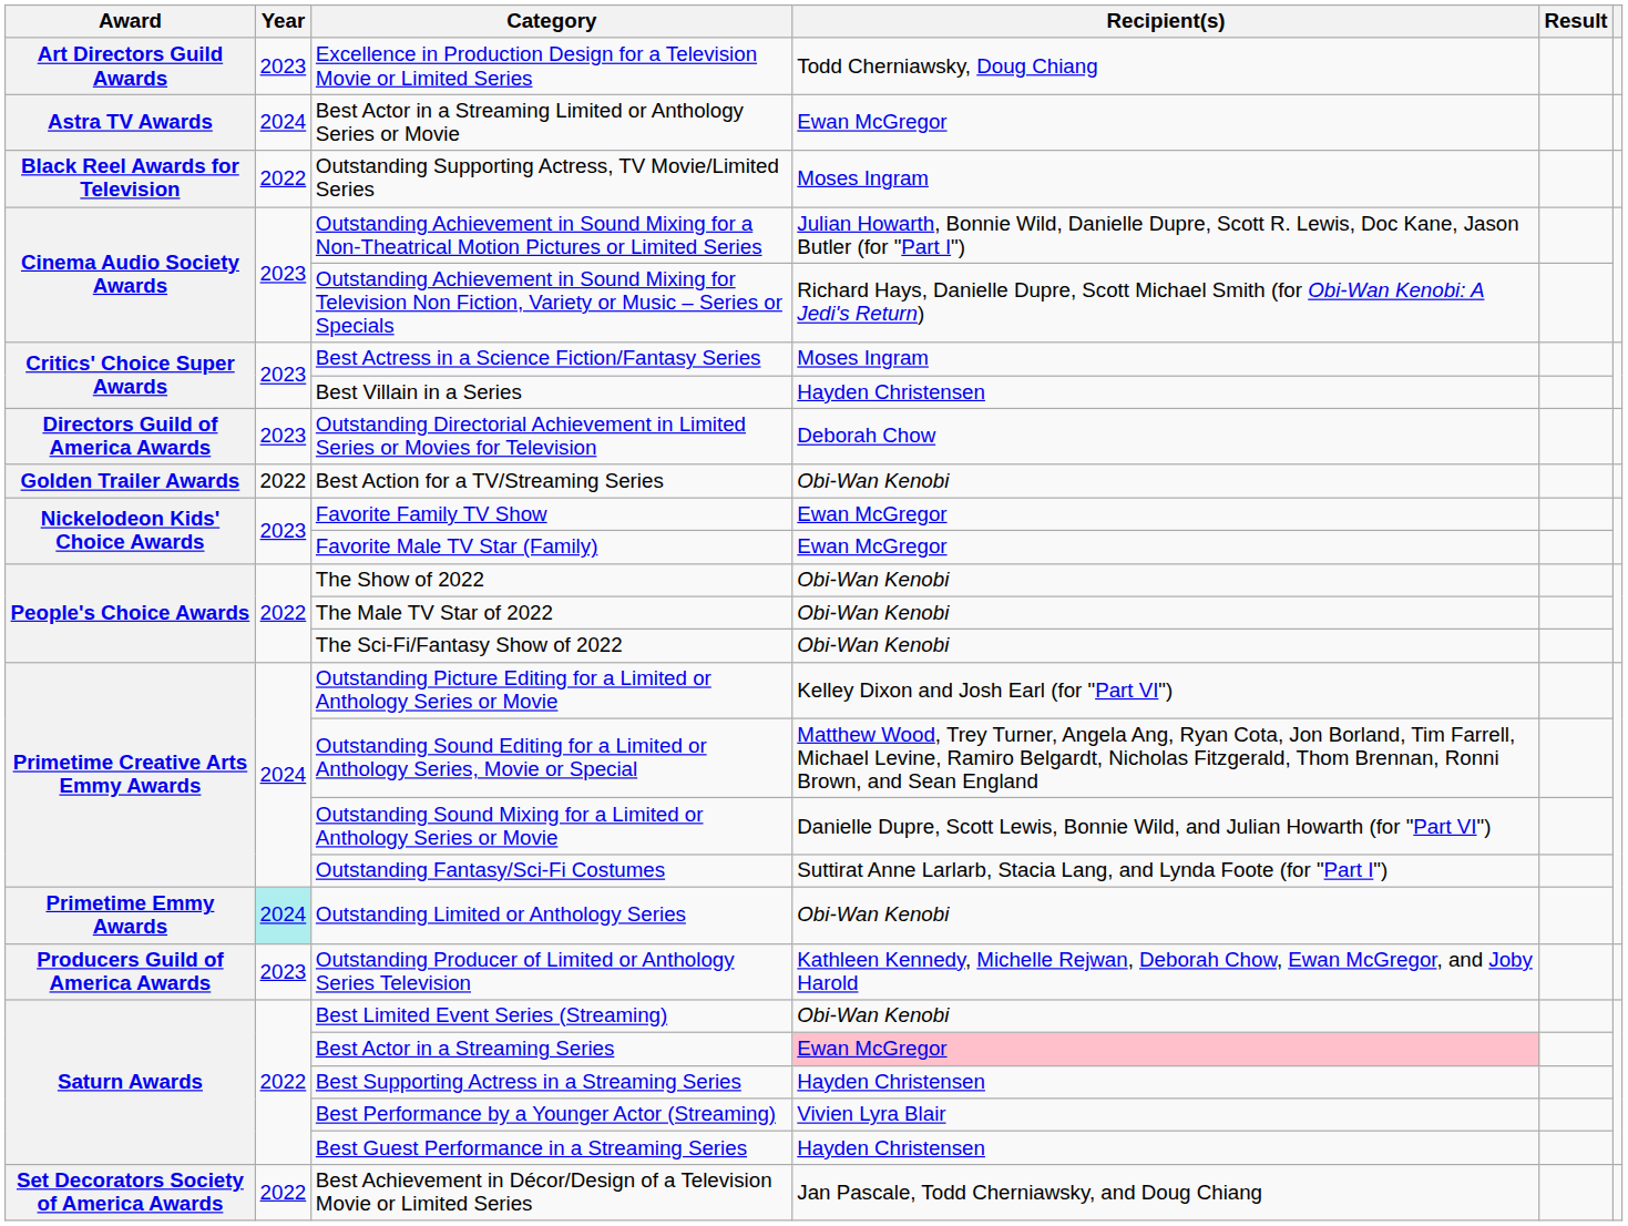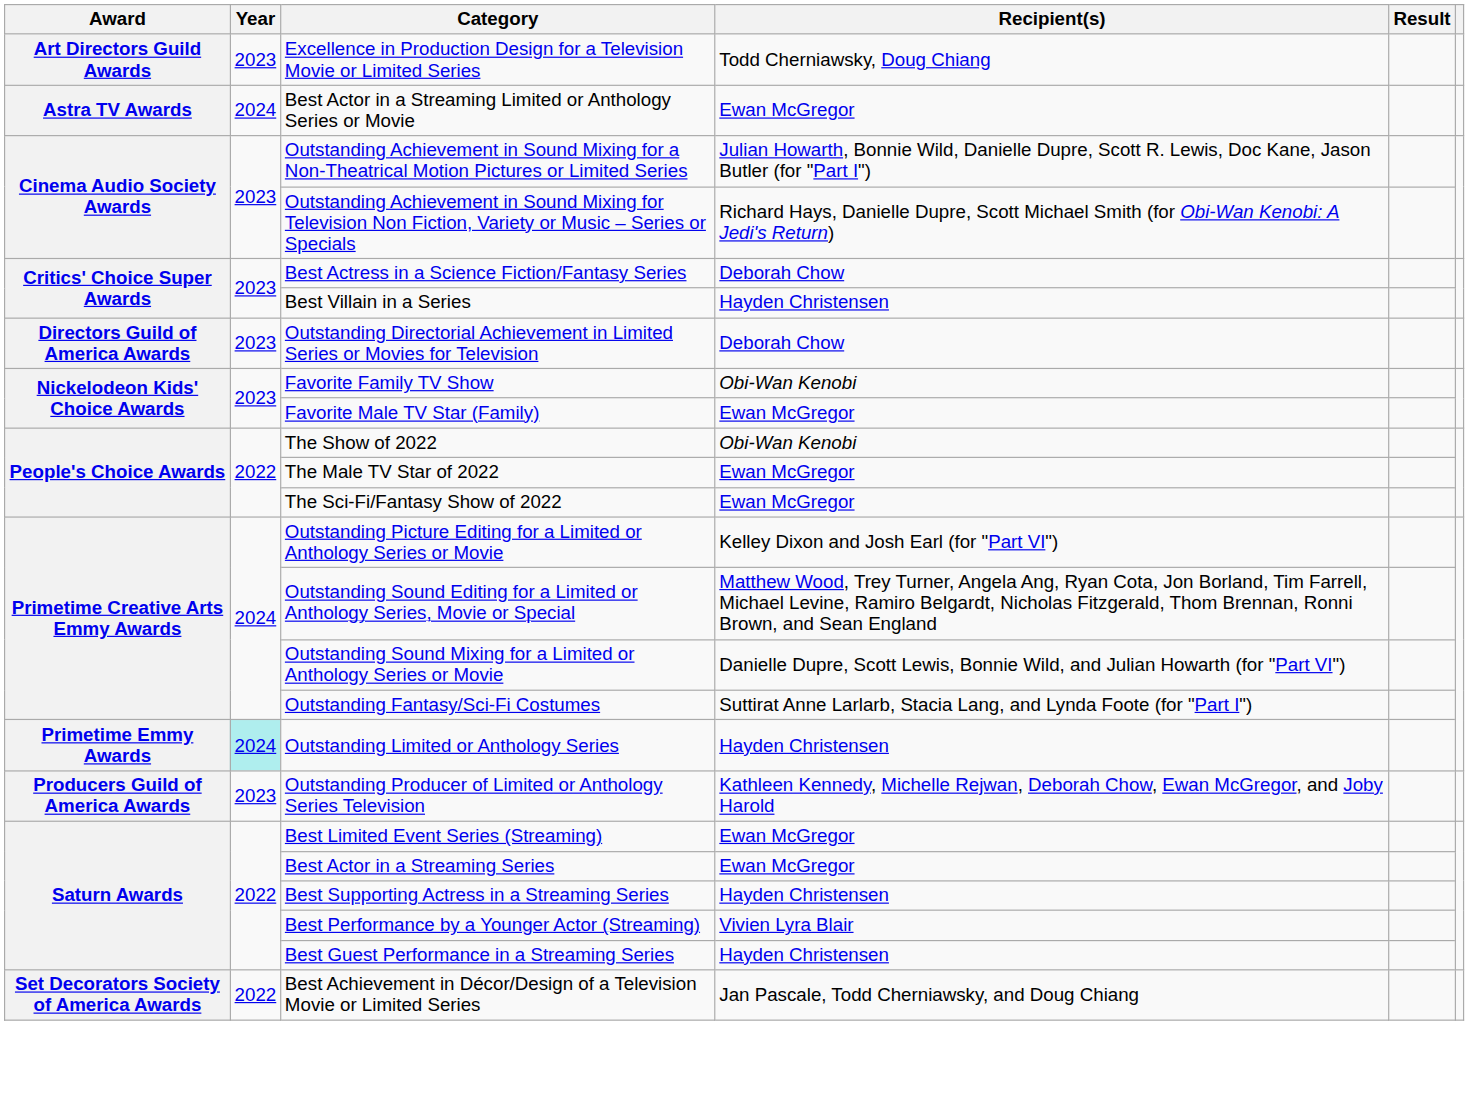 <table class="wikitable plainrowheaders sortable">
 <tr>
 <th scope="col">Award</th>
 <th scope="col">Year</th>
 <th scope="col" class="unsortable">Category</th>
 <th scope="col" class="unsortable">Recipient(s)</th>
 <th scope="col">Result</th>
 <th scope="col" class="unsortable"></th>
 </tr>
 <tr>
 <th scope="row"><a href='#'>Art Directors Guild Awards</a></th>
 <td style="text-align:center;"><a href='#'>2023</a></td>
 <td><a href='#'>Excellence in Production Design for a Television Movie or Limited Series</a></td>
 <td>Todd Cherniawsky, <a href='#'>Doug Chiang</a></td>
 <td></td>
 <td style="text-align:center;"></td>
 </tr>
 <tr>
 <th scope="row"><a href='#'>Astra TV Awards</a></th>
 <td style="text-align:center;"><a href='#'>2024</a></td>
 <td>Best Actor in a Streaming Limited or Anthology Series or Movie</td>
 <td><a href='#'>Ewan McGregor</a></td>
 <td></td>
 <td style="text-align:center;"></td>
 </tr>
 <tr>
-<th scope="row"><a href='#'>Black Reel Awards for Television</a></th>
-<td style="text-align: center;"><a href='#'>2022</a></td>
-<td>Outstanding Supporting Actress, TV Movie/Limited Series</td>
-<td><a href='#'>Moses Ingram</a></td>
-<td></td>
-<td style="text-align:center;"></td>
-</tr>
-<tr>
 <th scope="rowgroup" rowspan="2"><a href='#'>Cinema Audio Society Awards</a></th>
 <td rowspan="2" style="text-align:center;"><a href='#'>2023</a></td>
 <td><a href='#'>Outstanding Achievement in Sound Mixing for a Non-Theatrical Motion Pictures or Limited Series</a></td>
 <td><a href='#'>Julian Howarth</a>, Bonnie Wild, Danielle Dupre, Scott R. Lewis, Doc Kane, Jason Butler (for "<a href='#'>Part I</a>")</td>
 <td></td>
 <td rowspan="2" style="text-align:center;"></td>
 </tr>
 <tr>
 <td><a href='#'>Outstanding Achievement in Sound Mixing for Television Non Fiction, Variety or Music – Series or Specials</a></td>
 <td>Richard Hays, Danielle Dupre, Scott Michael Smith (for <em><a href='#'>Obi-Wan Kenobi: A Jedi's Return</a></em>)</td>
 <td></td>
 </tr>
 <tr>
 <th scope="rowgroup" rowspan="2"><a href='#'>Critics' Choice Super Awards</a></th>
 <td rowspan="2" style="text-align: center;"><a href='#'>2023</a></td>
 <td><a href='#'>Best Actress in a Science Fiction/Fantasy Series</a></td>
-<td><a href='#'>Moses Ingram</a></td>
+<td><a href='#'>Deborah Chow</a></td>
 <td></td>
 <td rowspan="2" style="text-align:center;"></td>
 </tr>
 <tr>
 <td>Best Villain in a Series</td>
 <td><a href='#'>Hayden Christensen</a></td>
 <td></td>
 </tr>
 <tr>
 <th scope="row"><a href='#'>Directors Guild of America Awards</a></th>
 <td style="text-align:center;"><a href='#'>2023</a></td>
 <td><a href='#'>Outstanding Directorial Achievement in Limited Series or Movies for Television</a></td>
 <td><a href='#'>Deborah Chow</a></td>
 <td></td>
 <td style="text-align:center;"></td>
 </tr>
 <tr>
-<th scope="row"><a href='#'>Golden Trailer Awards</a></th>
-<td style="text-align: center;">2022</td>
-<td>Best Action for a TV/Streaming Series</td>
-<td><em>Obi-Wan Kenobi</em></td>
-<td></td>
-<td style="text-align:center;"></td>
-</tr>
-<tr>
 <th scope="rowgroup" rowspan="2"><a href='#'>Nickelodeon Kids' Choice Awards</a></th>
 <td rowspan="2" style="text-align:center;"><a href='#'>2023</a></td>
 <td><a href='#'>Favorite Family TV Show</a></td>
-<td><a href='#'>Ewan McGregor</a></td>
+<td><em>Obi-Wan Kenobi</em></td>
 <td></td>
 <td rowspan="2" style="text-align:center;"></td>
 </tr>
 <tr>
 <td><a href='#'>Favorite Male TV Star (Family)</a></td>
 <td><a href='#'>Ewan McGregor</a></td>
 <td></td>
 </tr>
 <tr>
 <th scope="rowgroup" rowspan="3"><a href='#'>People's Choice Awards</a></th>
 <td rowspan="3" style="text-align: center;"><a href='#'>2022</a></td>
 <td>The Show of 2022</td>
 <td><em>Obi-Wan Kenobi</em></td>
 <td></td>
 <td rowspan="3" style="text-align: center;"></td>
 </tr>
 <tr>
 <td>The Male TV Star of 2022</td>
-<td><em>Obi-Wan Kenobi</em></td>
+<td><a href='#'>Ewan McGregor</a></td>
 <td></td>
 </tr>
 <tr>
 <td>The Sci-Fi/Fantasy Show of 2022</td>
-<td><em>Obi-Wan Kenobi</em></td>
+<td><a href='#'>Ewan McGregor</a></td>
 <td></td>
 </tr>
 <tr>
 <th scope="rowgroup" rowspan="4"><a href='#'>Primetime Creative Arts Emmy Awards</a></th>
 <td rowspan="4" style="text-align:center;"><a href='#'>2024</a></td>
 <td><a href='#'>Outstanding Picture Editing for a Limited or Anthology Series or Movie</a></td>
 <td>Kelley Dixon and Josh Earl (for "<a href='#'>Part VI</a>")</td>
 <td></td>
 <td rowspan="5" style="text-align:center;"></td>
 </tr>
 <tr>
 <td><a href='#'>Outstanding Sound Editing for a Limited or Anthology Series, Movie or Special</a></td>
 <td><a href='#'>Matthew Wood</a>, Trey Turner, Angela Ang, Ryan Cota, Jon Borland, Tim Farrell, Michael Levine, Ramiro Belgardt, Nicholas Fitzgerald, Thom Brennan, Ronni Brown, and Sean England</td>
 <td></td>
 </tr>
 <tr>
 <td><a href='#'>Outstanding Sound Mixing for a Limited or Anthology Series or Movie</a></td>
 <td>Danielle Dupre, Scott Lewis, Bonnie Wild, and Julian Howarth (for "<a href='#'>Part VI</a>")</td>
 <td></td>
 </tr>
 <tr>
 <td><a href='#'>Outstanding Fantasy/Sci-Fi Costumes</a></td>
 <td>Suttirat Anne Larlarb, Stacia Lang, and Lynda Foote (for "<a href='#'>Part I</a>")</td>
 <td></td>
 </tr>
 <tr>
 <th scope="row"><a href='#'>Primetime Emmy Awards</a></th>
 <td style="background: paleturquoise; text-align:center;"><a href='#'>2024</a></td>
 <td><a href='#'>Outstanding Limited or Anthology Series</a></td>
-<td><em>Obi-Wan Kenobi</em></td>
+<td><a href='#'>Hayden Christensen</a></td>
 <td></td>
 </tr>
 <tr>
 <th scope="rowgroup"><a href='#'>Producers Guild of America Awards</a></th>
 <td style="text-align: center;"><a href='#'>2023</a></td>
 <td><a href='#'>Outstanding Producer of Limited or Anthology Series Television</a></td>
 <td><a href='#'>Kathleen Kennedy</a>, <a href='#'>Michelle Rejwan</a>, <a href='#'>Deborah Chow</a>, <a href='#'>Ewan McGregor</a>, and <a href='#'>Joby Harold</a></td>
 <td></td>
 <td align="center"></td>
 </tr>
 <tr>
 <th scope="rowgroup" rowspan="5"><a href='#'>Saturn Awards</a></th>
 <td rowspan="5" style="text-align: center;"><a href='#'>2022</a></td>
 <td><a href='#'>Best Limited Event Series (Streaming)</a></td>
-<td><em>Obi-Wan Kenobi</em></td>
+<td><a href='#'>Ewan McGregor</a></td>
 <td></td>
 <td rowspan="5" style="text-align: center;"></td>
 </tr>
 <tr>
 <td><a href='#'>Best Actor in a Streaming Series</a></td>
-<td style="background: pink;"><a href='#'>Ewan McGregor</a></td>
+<td><a href='#'>Ewan McGregor</a></td>
 <td></td>
 </tr>
 <tr>
 <td><a href='#'>Best Supporting Actress in a Streaming Series</a></td>
 <td><a href='#'>Hayden Christensen</a></td>
 <td></td>
 </tr>
 <tr>
 <td><a href='#'>Best Performance by a Younger Actor (Streaming)</a></td>
 <td><a href='#'>Vivien Lyra Blair</a></td>
 <td></td>
 </tr>
 <tr>
 <td><a href='#'>Best Guest Performance in a Streaming Series</a></td>
 <td><a href='#'>Hayden Christensen</a></td>
 <td></td>
 </tr>
 <tr>
 <th scope="row"><a href='#'>Set Decorators Society of America Awards</a></th>
 <td style="text-align: center;"><a href='#'>2022</a></td>
 <td>Best Achievement in Décor/Design of a Television Movie or Limited Series</td>
 <td>Jan Pascale, Todd Cherniawsky, and Doug Chiang</td>
 <td></td>
 <td style="text-align:center;"></td>
 </tr>
 </table>
